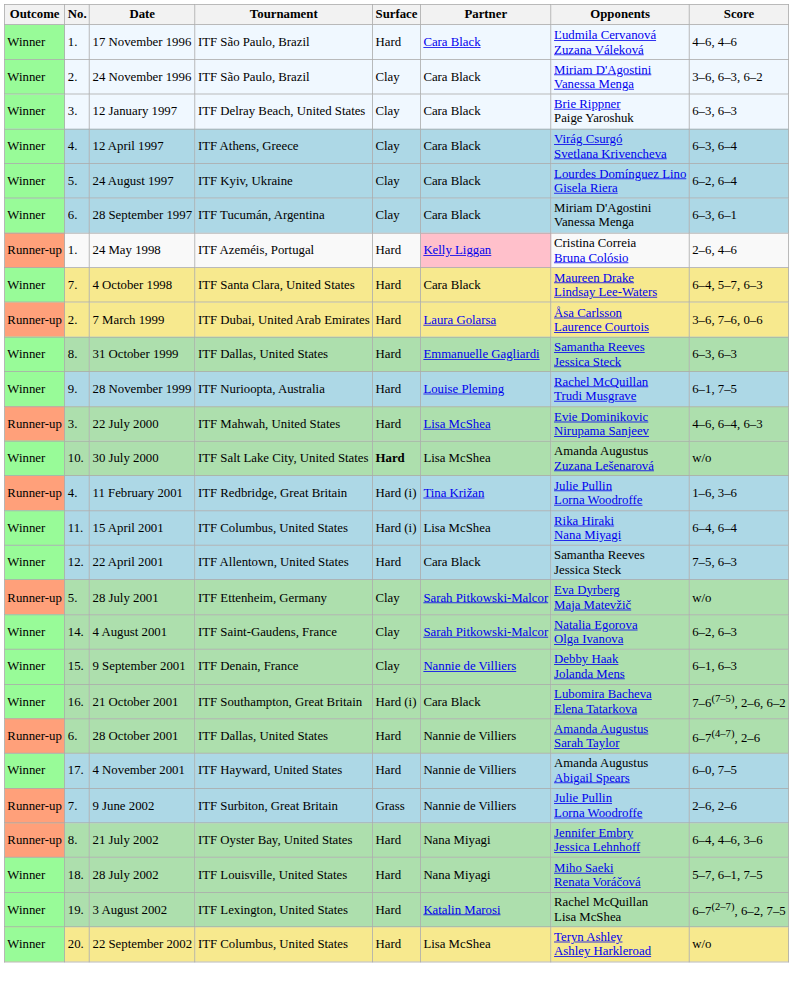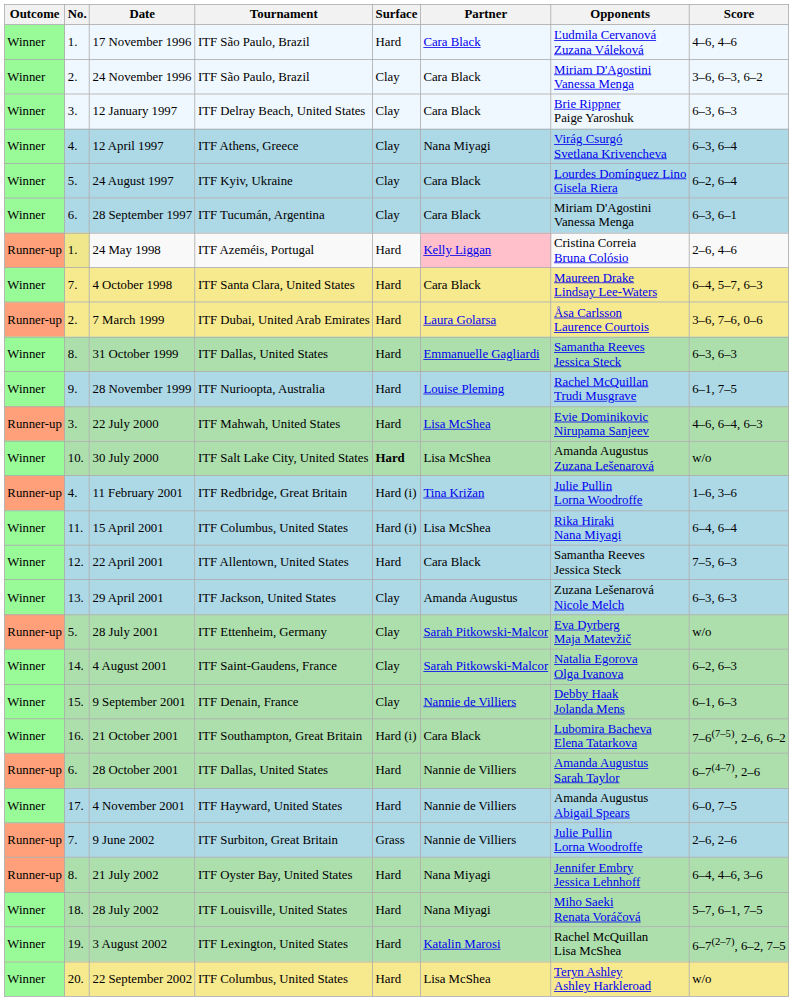 <table class="sortable wikitable">
 <tr>
 <th>Outcome</th>
 <th>No.</th>
 <th>Date</th>
 <th>Tournament</th>
 <th>Surface</th>
 <th>Partner</th>
 <th>Opponents</th>
 <th class="unsortable">Score</th>
 </tr>
 <tr style="background:#f0f8ff;">
 <td style="background:#98fb98;">Winner</td>
 <td>1.</td>
 <td>17 November 1996</td>
 <td>ITF São Paulo, Brazil</td>
 <td>Hard</td>
 <td> <a href='#'>Cara Black</a></td>
 <td> <a href='#'>Ľudmila Cervanová</a> <br>  <a href='#'>Zuzana Váleková</a></td>
 <td>4–6, 4–6</td>
 </tr>
 <tr style="background:#f0f8ff;">
 <td style="background:#98fb98;">Winner</td>
 <td>2.</td>
 <td>24 November 1996</td>
 <td>ITF São Paulo, Brazil</td>
 <td>Clay</td>
 <td> Cara Black</td>
 <td> <a href='#'>Miriam D'Agostini</a> <br>  <a href='#'>Vanessa Menga</a></td>
 <td>3–6, 6–3, 6–2</td>
 </tr>
 <tr style="background:#f0f8ff;">
 <td style="background:#98fb98;">Winner</td>
 <td>3.</td>
 <td>12 January 1997</td>
 <td>ITF Delray Beach, United States</td>
 <td>Clay</td>
 <td> Cara Black</td>
 <td> <a href='#'>Brie Rippner</a> <br>  Paige Yaroshuk</td>
 <td>6–3, 6–3</td>
 </tr>
 <tr style="background:lightblue;">
 <td style="background:#98fb98;">Winner</td>
 <td>4.</td>
 <td>12 April 1997</td>
 <td>ITF Athens, Greece</td>
 <td>Clay</td>
-<td> Cara Black</td>
+<td> Nana Miyagi</td>
 <td> <a href='#'>Virág Csurgó</a> <br>  <a href='#'>Svetlana Krivencheva</a></td>
 <td>6–3, 6–4</td>
 </tr>
 <tr style="background:lightblue;">
 <td style="background:#98fb98;">Winner</td>
 <td>5.</td>
 <td>24 August 1997</td>
 <td>ITF Kyiv, Ukraine</td>
 <td>Clay</td>
 <td> Cara Black</td>
 <td> <a href='#'>Lourdes Domínguez Lino</a> <br>  <a href='#'>Gisela Riera</a></td>
 <td>6–2, 6–4</td>
 </tr>
 <tr style="background:lightblue;">
 <td style="background:#98fb98;">Winner</td>
 <td>6.</td>
 <td>28 September 1997</td>
 <td>ITF Tucumán, Argentina</td>
 <td>Clay</td>
 <td> Cara Black</td>
 <td> Miriam D'Agostini <br>  Vanessa Menga</td>
 <td>6–3, 6–1</td>
 </tr>
 <tr>
 <td style="background:#ffa07a;">Runner-up</td>
-<td>1.</td>
+<td style="background: khaki;">1.</td>
 <td>24 May 1998</td>
 <td>ITF Azeméis, Portugal</td>
 <td>Hard</td>
 <td style="background: pink;"> <a href='#'>Kelly Liggan</a></td>
 <td> Cristina Correia <br>  <a href='#'>Bruna Colósio</a></td>
 <td>2–6, 4–6</td>
 </tr>
 <tr style="background:#f7e98e;">
 <td style="background:#98fb98;">Winner</td>
 <td>7.</td>
 <td>4 October 1998</td>
 <td>ITF Santa Clara, United States</td>
 <td>Hard</td>
 <td> Cara Black</td>
 <td> <a href='#'>Maureen Drake</a> <br>  <a href='#'>Lindsay Lee-Waters</a></td>
 <td>6–4, 5–7, 6–3</td>
 </tr>
 <tr style="background:#f7e98e;">
 <td style="background:#ffa07a;">Runner-up</td>
 <td>2.</td>
 <td>7 March 1999</td>
 <td>ITF Dubai, United Arab Emirates</td>
 <td>Hard</td>
 <td> <a href='#'>Laura Golarsa</a></td>
 <td> <a href='#'>Åsa Carlsson</a> <br>  <a href='#'>Laurence Courtois</a></td>
 <td>3–6, 7–6, 0–6</td>
 </tr>
 <tr style="background:#addfad;">
 <td style="background:#98fb98;">Winner</td>
 <td>8.</td>
 <td>31 October 1999</td>
 <td>ITF Dallas, United States</td>
 <td>Hard</td>
 <td> <a href='#'>Emmanuelle Gagliardi</a></td>
 <td> <a href='#'>Samantha Reeves</a> <br>  <a href='#'>Jessica Steck</a></td>
 <td>6–3, 6–3</td>
 </tr>
 <tr style="background:lightblue;">
 <td style="background:#98fb98;">Winner</td>
 <td>9.</td>
 <td>28 November 1999</td>
 <td>ITF Nurioopta, Australia</td>
 <td>Hard</td>
 <td> <a href='#'>Louise Pleming</a></td>
 <td> <a href='#'>Rachel McQuillan</a> <br>  <a href='#'>Trudi Musgrave</a></td>
 <td>6–1, 7–5</td>
 </tr>
 <tr style="background:#addfad;">
 <td style="background:#ffa07a;">Runner-up</td>
 <td>3.</td>
 <td>22 July 2000</td>
 <td>ITF Mahwah, United States</td>
 <td>Hard</td>
 <td> <a href='#'>Lisa McShea</a></td>
 <td> <a href='#'>Evie Dominikovic</a> <br>  <a href='#'>Nirupama Sanjeev</a></td>
 <td>4–6, 6–4, 6–3</td>
 </tr>
 <tr style="background:#addfad;">
 <td style="background:#98fb98;">Winner</td>
 <td>10.</td>
 <td>30 July 2000</td>
 <td>ITF Salt Lake City, United States</td>
 <td><strong>Hard</strong></td>
 <td> Lisa McShea</td>
 <td> Amanda Augustus <br>  <a href='#'>Zuzana Lešenarová</a></td>
 <td>w/o</td>
 </tr>
 <tr style="background:lightblue;">
 <td style="background:#ffa07a;">Runner-up</td>
 <td>4.</td>
 <td>11 February 2001</td>
 <td>ITF Redbridge, Great Britain</td>
 <td>Hard (i)</td>
 <td> <a href='#'>Tina Križan</a></td>
 <td> <a href='#'>Julie Pullin</a> <br>  <a href='#'>Lorna Woodroffe</a></td>
 <td>1–6, 3–6</td>
 </tr>
 <tr style="background:lightblue;">
 <td style="background:#98fb98;">Winner</td>
 <td>11.</td>
 <td>15 April 2001</td>
 <td>ITF Columbus, United States</td>
 <td>Hard (i)</td>
 <td> Lisa McShea</td>
 <td> <a href='#'>Rika Hiraki</a> <br>  <a href='#'>Nana Miyagi</a></td>
 <td>6–4, 6–4</td>
 </tr>
 <tr style="background:lightblue;">
 <td style="background:#98fb98;">Winner</td>
 <td>12.</td>
 <td>22 April 2001</td>
 <td>ITF Allentown, United States</td>
 <td>Hard</td>
 <td> Cara Black</td>
 <td> Samantha Reeves <br>  Jessica Steck</td>
 <td>7–5, 6–3</td>
+</tr>
+<tr style="background:lightblue;">
+<td style="background:#98fb98;">Winner</td>
+<td>13.</td>
+<td>29 April 2001</td>
+<td>ITF Jackson, United States</td>
+<td>Clay</td>
+<td> Amanda Augustus</td>
+<td> Zuzana Lešenarová <br>  <a href='#'>Nicole Melch</a></td>
+<td>6–3, 6–3</td>
 </tr>
 <tr style="background:#addfad;">
 <td style="background:#ffa07a;">Runner-up</td>
 <td>5.</td>
 <td>28 July 2001</td>
 <td>ITF Ettenheim, Germany</td>
 <td>Clay</td>
 <td> <a href='#'>Sarah Pitkowski-Malcor</a></td>
 <td> <a href='#'>Eva Dyrberg</a> <br>  <a href='#'>Maja Matevžič</a></td>
 <td>w/o</td>
 </tr>
 <tr style="background:#addfad;">
 <td style="background:#98fb98;">Winner</td>
 <td>14.</td>
 <td>4 August 2001</td>
 <td>ITF Saint-Gaudens, France</td>
 <td>Clay</td>
 <td> <a href='#'>Sarah Pitkowski-Malcor</a></td>
 <td> <a href='#'>Natalia Egorova</a> <br>  <a href='#'>Olga Ivanova</a></td>
 <td>6–2, 6–3</td>
 </tr>
 <tr style="background:#addfad;">
 <td style="background:#98fb98;">Winner</td>
 <td>15.</td>
 <td>9 September 2001</td>
 <td>ITF Denain, France</td>
 <td>Clay</td>
 <td> <a href='#'>Nannie de Villiers</a></td>
 <td> <a href='#'>Debby Haak</a> <br>  <a href='#'>Jolanda Mens</a></td>
 <td>6–1, 6–3</td>
 </tr>
 <tr style="background:#addfad;">
 <td style="background:#98fb98;">Winner</td>
 <td>16.</td>
 <td>21 October 2001</td>
 <td>ITF Southampton, Great Britain</td>
 <td>Hard (i)</td>
 <td> Cara Black</td>
 <td> <a href='#'>Lubomira Bacheva</a> <br>  <a href='#'>Elena Tatarkova</a></td>
 <td>7–6<sup>(7–5)</sup>, 2–6, 6–2</td>
 </tr>
 <tr style="background:#addfad;">
 <td style="background:#ffa07a;">Runner-up</td>
 <td>6.</td>
 <td>28 October 2001</td>
 <td>ITF Dallas, United States</td>
 <td>Hard</td>
 <td> Nannie de Villiers</td>
 <td> <a href='#'>Amanda Augustus</a> <br>  <a href='#'>Sarah Taylor</a></td>
 <td>6–7<sup>(4–7)</sup>, 2–6</td>
 </tr>
 <tr style="background:lightblue;">
 <td style="background:#98fb98;">Winner</td>
 <td>17.</td>
 <td>4 November 2001</td>
 <td>ITF Hayward, United States</td>
 <td>Hard</td>
 <td> Nannie de Villiers</td>
 <td> Amanda Augustus <br>  <a href='#'>Abigail Spears</a></td>
 <td>6–0, 7–5</td>
 </tr>
 <tr style="background:lightblue;">
 <td style="background:#ffa07a;">Runner-up</td>
 <td>7.</td>
 <td>9 June 2002</td>
 <td>ITF Surbiton, Great Britain</td>
 <td>Grass</td>
 <td> Nannie de Villiers</td>
 <td> <a href='#'>Julie Pullin</a> <br>  <a href='#'>Lorna Woodroffe</a></td>
 <td>2–6, 2–6</td>
 </tr>
 <tr style="background:#addfad;">
 <td style="background:#ffa07a;">Runner-up</td>
 <td>8.</td>
 <td>21 July 2002</td>
 <td>ITF Oyster Bay, United States</td>
 <td>Hard</td>
 <td> Nana Miyagi</td>
 <td> <a href='#'>Jennifer Embry</a> <br>  <a href='#'>Jessica Lehnhoff</a></td>
 <td>6–4, 4–6, 3–6</td>
 </tr>
 <tr style="background:#addfad;">
 <td style="background:#98fb98;">Winner</td>
 <td>18.</td>
 <td>28 July 2002</td>
 <td>ITF Louisville, United States</td>
 <td>Hard</td>
 <td> Nana Miyagi</td>
 <td> <a href='#'>Miho Saeki</a> <br>  <a href='#'>Renata Voráčová</a></td>
 <td>5–7, 6–1, 7–5</td>
 </tr>
 <tr style="background:#addfad;">
 <td style="background:#98fb98;">Winner</td>
 <td>19.</td>
 <td>3 August 2002</td>
 <td>ITF Lexington, United States</td>
 <td>Hard</td>
 <td> <a href='#'>Katalin Marosi</a></td>
 <td> Rachel McQuillan <br>  Lisa McShea</td>
 <td>6–7<sup>(2–7)</sup>, 6–2, 7–5</td>
 </tr>
 <tr style="background:#f7e98e;">
 <td style="background:#98fb98;">Winner</td>
 <td>20.</td>
 <td>22 September 2002</td>
 <td>ITF Columbus, United States</td>
 <td>Hard</td>
 <td> Lisa McShea</td>
 <td> <a href='#'>Teryn Ashley</a> <br>  <a href='#'>Ashley Harkleroad</a></td>
 <td>w/o</td>
 </tr>
 </table>
